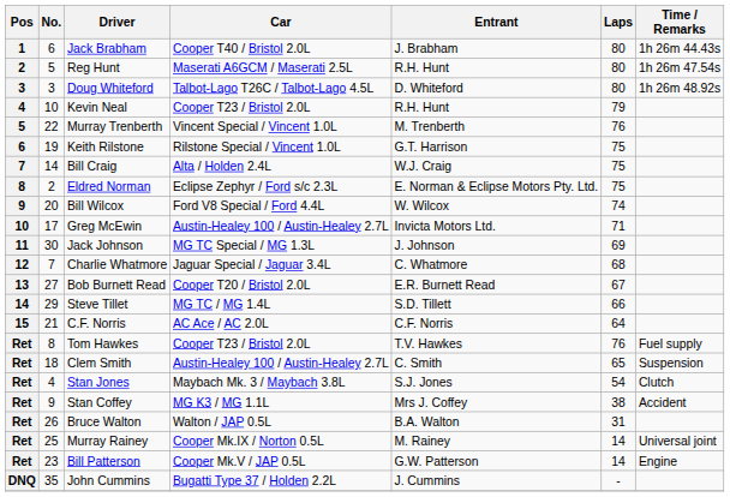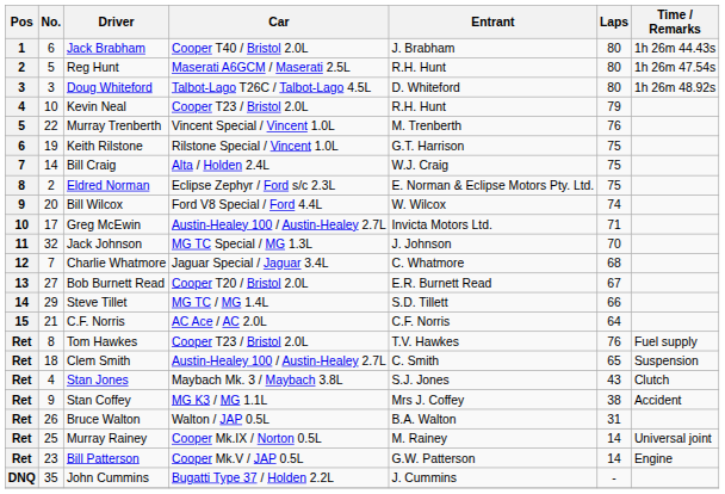 <table class="wikitable" style="font-size: 95%;">
 <tr>
 <th>Pos</th>
 <th>No.</th>
 <th>Driver</th>
 <th>Car</th>
 <th>Entrant</th>
 <th>Laps</th>
 <th>Time / <br> Remarks</th>
 </tr>
 <tr>
 <th>1</th>
 <td align="center">6</td>
 <td> <a href='#'>Jack Brabham</a></td>
 <td><a href='#'>Cooper</a> T40 / <a href='#'>Bristol</a> 2.0L</td>
 <td>J. Brabham</td>
 <td align="center">80</td>
 <td>1h 26m 44.43s</td>
 </tr>
 <tr>
 <th>2</th>
 <td align="center">5</td>
 <td> Reg Hunt</td>
 <td><a href='#'>Maserati A6GCM</a> / <a href='#'>Maserati</a> 2.5L</td>
 <td>R.H. Hunt</td>
 <td align="center">80</td>
 <td>1h 26m 47.54s</td>
 </tr>
 <tr>
 <th>3</th>
 <td align="center">3</td>
 <td> <a href='#'>Doug Whiteford</a></td>
 <td><a href='#'>Talbot-Lago</a> T26C / <a href='#'>Talbot-Lago</a> 4.5L</td>
 <td>D. Whiteford</td>
 <td align="center">80</td>
 <td>1h 26m 48.92s</td>
 </tr>
 <tr>
 <th>4</th>
 <td align="center">10</td>
 <td> Kevin Neal</td>
 <td><a href='#'>Cooper</a> T23 / <a href='#'>Bristol</a> 2.0L</td>
 <td>R.H. Hunt</td>
 <td align="center">79</td>
 <td></td>
 </tr>
 <tr>
 <th>5</th>
 <td align="center">22</td>
 <td> Murray Trenberth</td>
 <td>Vincent Special / <a href='#'>Vincent</a> 1.0L</td>
 <td>M. Trenberth</td>
 <td align="center">76</td>
 <td></td>
 </tr>
 <tr>
 <th>6</th>
 <td align="center">19</td>
 <td> Keith Rilstone</td>
 <td>Rilstone Special / <a href='#'>Vincent</a> 1.0L</td>
 <td>G.T. Harrison</td>
 <td align="center">75</td>
 <td></td>
 </tr>
 <tr>
 <th>7</th>
 <td align="center">14</td>
 <td> Bill Craig</td>
 <td><a href='#'>Alta</a> / <a href='#'>Holden</a> 2.4L</td>
 <td>W.J. Craig</td>
 <td align="center">75</td>
 <td></td>
 </tr>
 <tr>
 <th>8</th>
 <td align="center">2</td>
 <td> <a href='#'>Eldred Norman</a></td>
 <td>Eclipse Zephyr / <a href='#'>Ford</a> s/c 2.3L</td>
 <td>E. Norman & Eclipse Motors Pty. Ltd.</td>
 <td align="center">75</td>
 <td></td>
 </tr>
 <tr>
 <th>9</th>
 <td align="center">20</td>
 <td> Bill Wilcox</td>
 <td>Ford V8 Special / <a href='#'>Ford</a> 4.4L</td>
 <td>W. Wilcox</td>
 <td align="center">74</td>
 <td></td>
 </tr>
 <tr>
 <th>10</th>
 <td align="center">17</td>
 <td> Greg McEwin</td>
 <td><a href='#'>Austin-Healey 100</a> / <a href='#'>Austin-Healey</a> 2.7L</td>
 <td>Invicta Motors Ltd.</td>
 <td align="center">71</td>
 <td></td>
 </tr>
 <tr>
 <th>11</th>
-<td align="center">30</td>
+<td align="center">32</td>
 <td> Jack Johnson</td>
 <td><a href='#'>MG TC</a> Special / <a href='#'>MG</a> 1.3L</td>
 <td>J. Johnson</td>
-<td align="center">69</td>
+<td align="center">70</td>
 <td></td>
 </tr>
 <tr>
 <th>12</th>
 <td align="center">7</td>
 <td> Charlie Whatmore</td>
 <td>Jaguar Special / <a href='#'>Jaguar</a> 3.4L</td>
 <td>C. Whatmore</td>
 <td align="center">68</td>
 <td></td>
 </tr>
 <tr>
 <th>13</th>
 <td align="center">27</td>
 <td> Bob Burnett Read</td>
 <td><a href='#'>Cooper</a> T20 / <a href='#'>Bristol</a> 2.0L</td>
 <td>E.R. Burnett Read</td>
 <td align="center">67</td>
 <td></td>
 </tr>
 <tr>
 <th>14</th>
 <td align="center">29</td>
 <td> Steve Tillet</td>
 <td><a href='#'>MG TC</a> / <a href='#'>MG</a> 1.4L</td>
 <td>S.D. Tillett</td>
 <td align="center">66</td>
 <td></td>
 </tr>
 <tr>
 <th>15</th>
 <td align="center">21</td>
 <td> C.F. Norris</td>
 <td><a href='#'>AC Ace</a> / <a href='#'>AC</a> 2.0L</td>
 <td>C.F. Norris</td>
 <td align="center">64</td>
 <td></td>
 </tr>
 <tr>
 <th>Ret</th>
 <td align="center">8</td>
 <td> Tom Hawkes</td>
 <td><a href='#'>Cooper</a> T23 / <a href='#'>Bristol</a> 2.0L</td>
 <td>T.V. Hawkes</td>
 <td align="center">76</td>
 <td>Fuel supply</td>
 </tr>
 <tr>
 <th>Ret</th>
 <td align="center">18</td>
 <td> Clem Smith</td>
 <td><a href='#'>Austin-Healey 100</a> / <a href='#'>Austin-Healey</a> 2.7L</td>
 <td>C. Smith</td>
 <td align="center">65</td>
 <td>Suspension</td>
 </tr>
 <tr>
 <th>Ret</th>
 <td align="center">4</td>
 <td> <a href='#'>Stan Jones</a></td>
 <td>Maybach Mk. 3 / <a href='#'>Maybach</a> 3.8L</td>
 <td>S.J. Jones</td>
-<td align="center">54</td>
+<td align="center">43</td>
 <td>Clutch</td>
 </tr>
 <tr>
 <th>Ret</th>
 <td align="center">9</td>
 <td> Stan Coffey</td>
 <td><a href='#'>MG K3</a> / <a href='#'>MG</a> 1.1L</td>
 <td>Mrs J. Coffey</td>
 <td align="center">38</td>
 <td>Accident</td>
 </tr>
 <tr>
 <th>Ret</th>
 <td align="center">26</td>
 <td> Bruce Walton</td>
 <td>Walton / <a href='#'>JAP</a> 0.5L</td>
 <td>B.A. Walton</td>
 <td align="center">31</td>
 <td></td>
 </tr>
 <tr>
 <th>Ret</th>
 <td align="center">25</td>
 <td> Murray Rainey</td>
 <td><a href='#'>Cooper</a> Mk.IX / <a href='#'>Norton</a> 0.5L</td>
 <td>M. Rainey</td>
 <td align="center">14</td>
 <td>Universal joint</td>
 </tr>
 <tr>
 <th>Ret</th>
 <td align="center">23</td>
 <td> <a href='#'>Bill Patterson</a></td>
 <td><a href='#'>Cooper</a> Mk.V / <a href='#'>JAP</a> 0.5L</td>
 <td>G.W. Patterson</td>
 <td align="center">14</td>
 <td>Engine</td>
 </tr>
 <tr>
 <th>DNQ</th>
 <td align="center">35</td>
 <td> John Cummins</td>
 <td><a href='#'>Bugatti Type 37</a> / <a href='#'>Holden</a> 2.2L</td>
 <td>J. Cummins</td>
 <td align="center">-</td>
 <td></td>
 </tr>
 <tr>
 </tr>
 </table>
